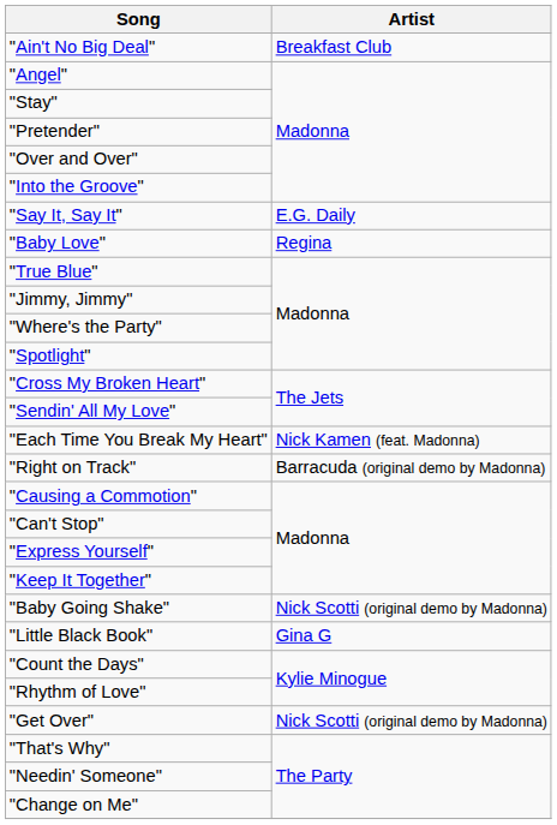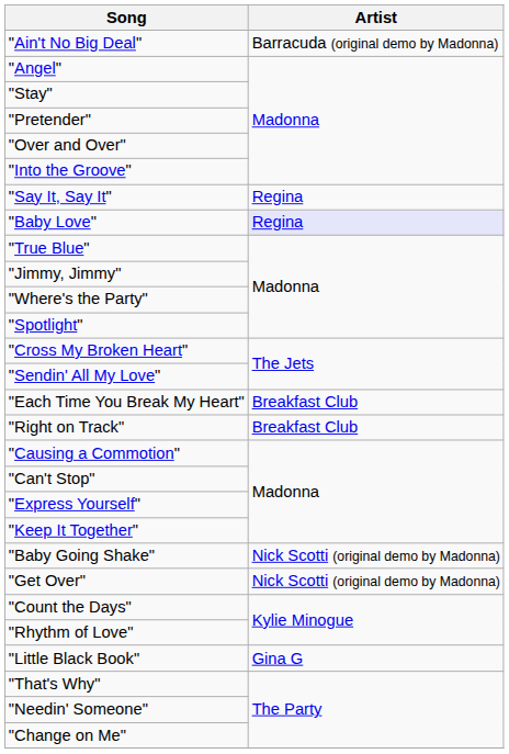 <table class="wikitable">
 <tr>
 <th>Song</th>
 <th>Artist</th>
 </tr>
 <tr>
 <td>"<a href='#'>Ain't No Big Deal</a>"</td>
-<td><a href='#'>Breakfast Club</a></td>
+<td>Barracuda <small>(original demo by Madonna)</small></td>
 </tr>
 <tr>
 <td>"<a href='#'>Angel</a>"</td>
 <td rowspan="5"><a href='#'>Madonna</a></td>
 </tr>
 <tr>
 <td>"Stay"</td>
 </tr>
 <tr>
 <td>"Pretender"</td>
 </tr>
 <tr>
 <td>"Over and Over"</td>
 </tr>
 <tr>
 <td>"<a href='#'>Into the Groove</a>"</td>
 </tr>
 <tr>
 <td>"<a href='#'>Say It, Say It</a>"</td>
-<td><a href='#'>E.G. Daily</a></td>
+<td><a href='#'>Regina</a></td>
 </tr>
 <tr>
 <td>"<a href='#'>Baby Love</a>"</td>
-<td><a href='#'>Regina</a></td>
+<td style="background: lavender;"><a href='#'>Regina</a></td>
 </tr>
 <tr>
 <td>"<a href='#'>True Blue</a>"</td>
 <td rowspan="4">Madonna</td>
 </tr>
 <tr>
 <td>"Jimmy, Jimmy"</td>
 </tr>
 <tr>
 <td>"Where's the Party"</td>
 </tr>
 <tr>
 <td>"<a href='#'>Spotlight</a>"</td>
 </tr>
 <tr>
 <td>"<a href='#'>Cross My Broken Heart</a>"</td>
 <td rowspan="2"><a href='#'>The Jets</a></td>
 </tr>
 <tr>
 <td>"<a href='#'>Sendin' All My Love</a>"</td>
 </tr>
 <tr>
 <td>"Each Time You Break My Heart"</td>
-<td><a href='#'>Nick Kamen</a> <small>(feat. Madonna)</small></td>
+<td><a href='#'>Breakfast Club</a></td>
 </tr>
 <tr>
 <td>"Right on Track"</td>
-<td>Barracuda <small>(original demo by Madonna)</small></td>
+<td><a href='#'>Breakfast Club</a></td>
 </tr>
 <tr>
 <td>"<a href='#'>Causing a Commotion</a>"</td>
 <td rowspan="4">Madonna</td>
 </tr>
 <tr>
 <td>"Can't Stop"</td>
 </tr>
 <tr>
 <td>"<a href='#'>Express Yourself</a>"</td>
 </tr>
 <tr>
 <td>"<a href='#'>Keep It Together</a>"</td>
 </tr>
 <tr>
 <td>"Baby Going Shake"</td>
 <td><a href='#'>Nick Scotti</a> <small>(original demo by Madonna)</small></td>
 </tr>
 <tr>
-<td>"Little Black Book"</td>
-<td><a href='#'>Gina G</a></td>
+<td>"Get Over"</td>
+<td><a href='#'>Nick Scotti</a> <small>(original demo by Madonna)</small></td>
 </tr>
 <tr>
 <td>"Count the Days"</td>
 <td rowspan="2"><a href='#'>Kylie Minogue</a></td>
 </tr>
 <tr>
 <td>"Rhythm of Love"</td>
 </tr>
 <tr>
-<td>"Get Over"</td>
-<td><a href='#'>Nick Scotti</a> <small>(original demo by Madonna)</small></td>
+<td>"Little Black Book"</td>
+<td><a href='#'>Gina G</a></td>
 </tr>
 <tr>
 <td>"That's Why"</td>
 <td rowspan="3"><a href='#'>The Party</a></td>
 </tr>
 <tr>
 <td>"Needin' Someone"</td>
 </tr>
 <tr>
 <td>"Change on Me"</td>
 </tr>
 <tr>
 </tr>
 </table>
